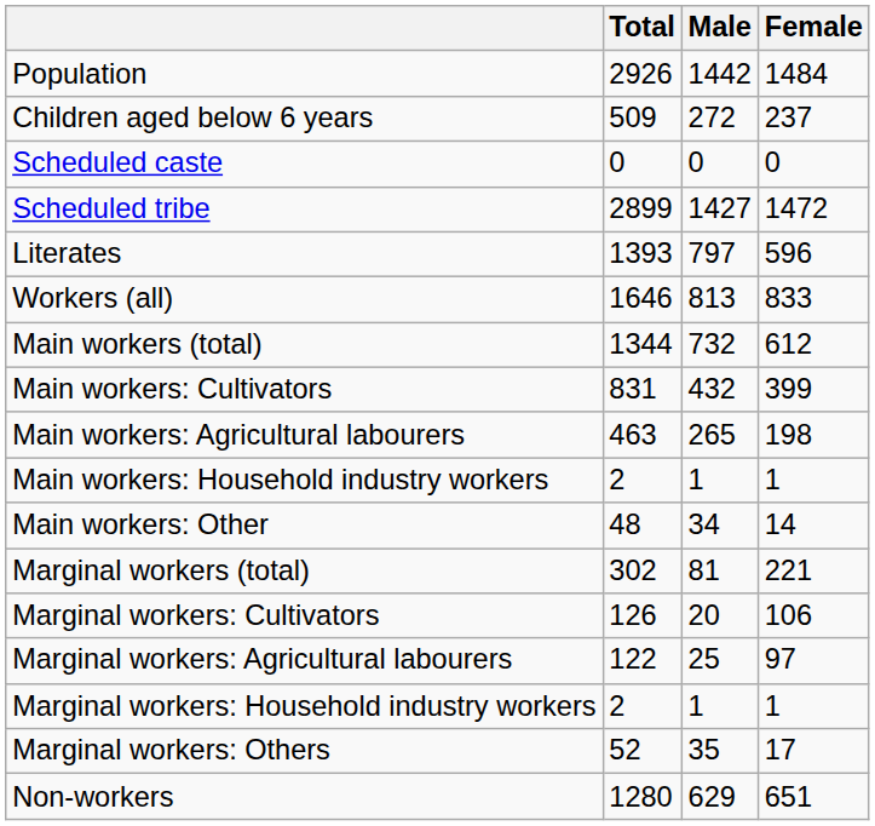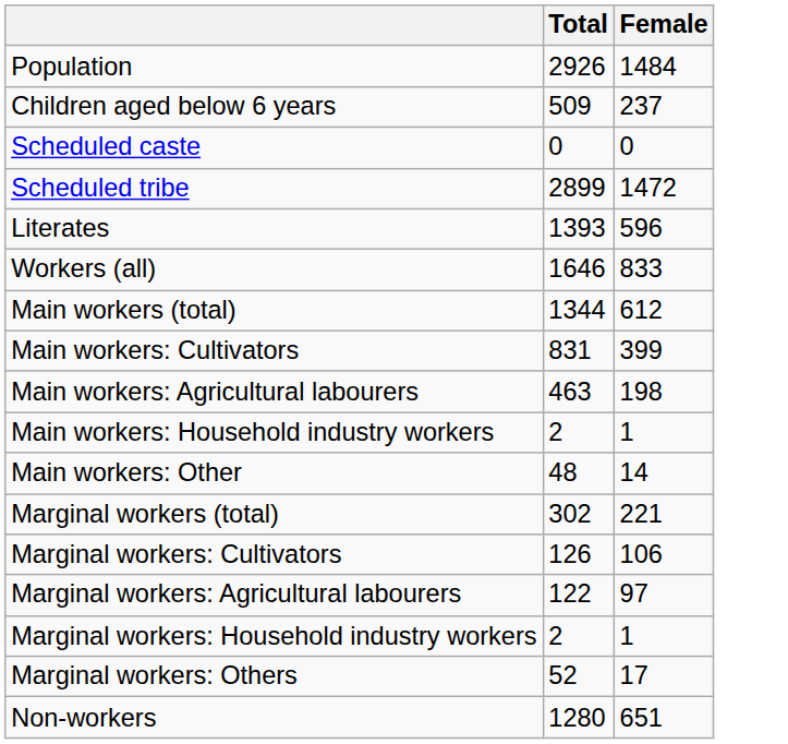 <table class="wikitable sortable">
 <tr>
 <th></th>
 <th>Total</th>
-<th>Male</th>
 <th>Female</th>
 </tr>
 <tr>
 <td>Population</td>
 <td>2926</td>
-<td>1442</td>
 <td>1484</td>
 </tr>
 <tr>
 <td>Children aged below 6 years</td>
 <td>509</td>
-<td>272</td>
 <td>237</td>
 </tr>
 <tr>
 <td><a href='#'>Scheduled caste</a></td>
 <td>0</td>
 <td>0</td>
-<td>0</td>
 </tr>
 <tr>
 <td><a href='#'>Scheduled tribe</a></td>
 <td>2899</td>
-<td>1427</td>
 <td>1472</td>
 </tr>
 <tr>
 <td>Literates</td>
 <td>1393</td>
-<td>797</td>
 <td>596</td>
 </tr>
 <tr>
 <td>Workers (all)</td>
 <td>1646</td>
-<td>813</td>
 <td>833</td>
 </tr>
 <tr>
 <td>Main workers (total)</td>
 <td>1344</td>
-<td>732</td>
 <td>612</td>
 </tr>
 <tr>
 <td>Main workers: Cultivators</td>
 <td>831</td>
-<td>432</td>
 <td>399</td>
 </tr>
 <tr>
 <td>Main workers: Agricultural labourers</td>
 <td>463</td>
-<td>265</td>
 <td>198</td>
 </tr>
 <tr>
 <td>Main workers: Household industry workers</td>
 <td>2</td>
 <td>1</td>
-<td>1</td>
 </tr>
 <tr>
 <td>Main workers: Other</td>
 <td>48</td>
-<td>34</td>
 <td>14</td>
 </tr>
 <tr>
 <td>Marginal workers (total)</td>
 <td>302</td>
-<td>81</td>
 <td>221</td>
 </tr>
 <tr>
 <td>Marginal workers: Cultivators</td>
 <td>126</td>
-<td>20</td>
 <td>106</td>
 </tr>
 <tr>
 <td>Marginal workers: Agricultural labourers</td>
 <td>122</td>
-<td>25</td>
 <td>97</td>
 </tr>
 <tr>
 <td>Marginal workers: Household industry workers</td>
 <td>2</td>
 <td>1</td>
-<td>1</td>
 </tr>
 <tr>
 <td>Marginal workers: Others</td>
 <td>52</td>
-<td>35</td>
 <td>17</td>
 </tr>
 <tr>
 <td>Non-workers</td>
 <td>1280</td>
-<td>629</td>
 <td>651</td>
 </tr>
 </table>
